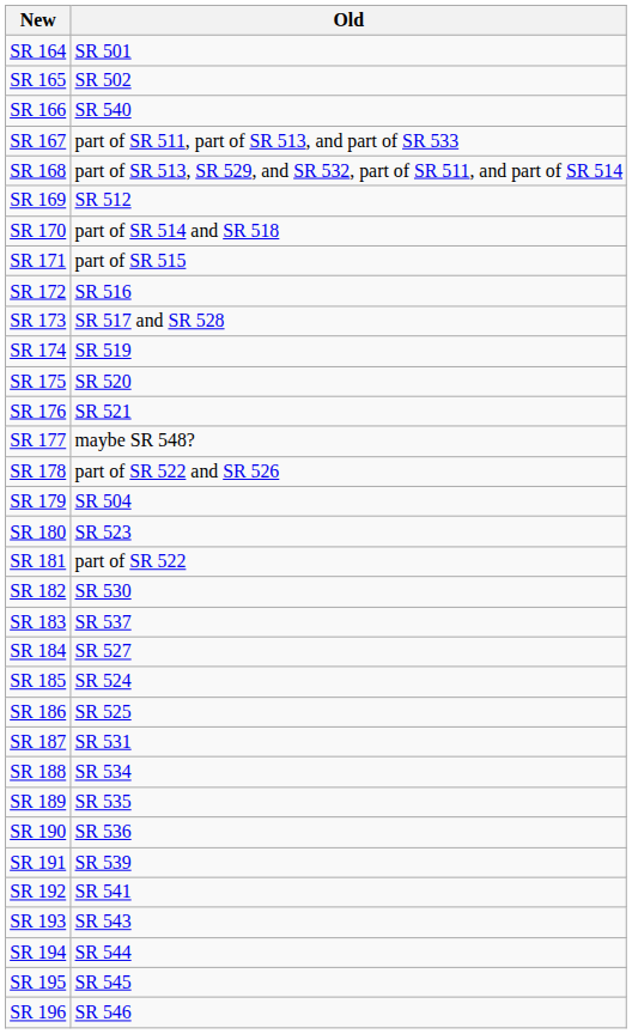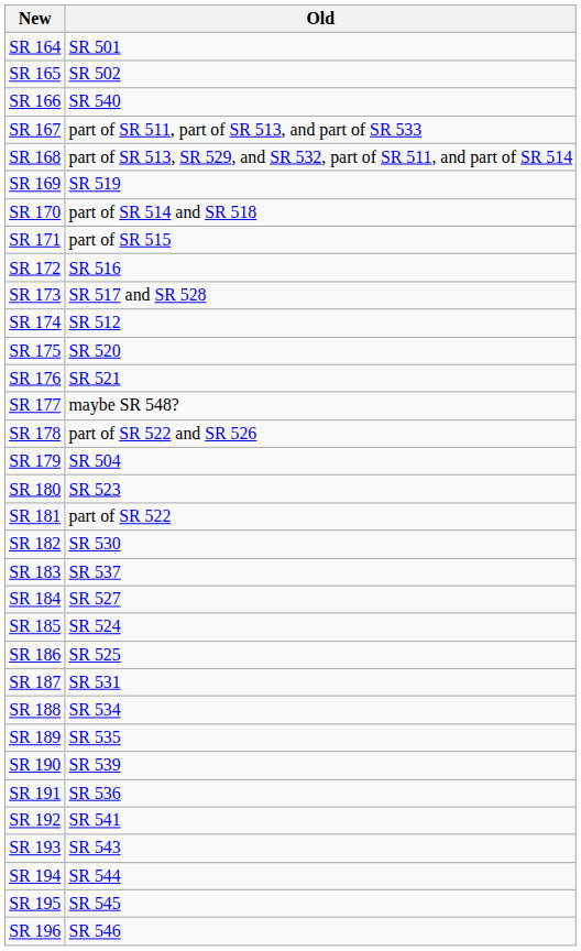 <table class=wikitable>
 <tr>
 <th>New</th>
 <th>Old</th>
 </tr>
 <tr>
 <td><a href='#'>SR 164</a></td>
 <td><a href='#'>SR 501</a></td>
 </tr>
 <tr>
 <td><a href='#'>SR 165</a></td>
 <td><a href='#'>SR 502</a></td>
 </tr>
 <tr>
 <td><a href='#'>SR 166</a></td>
 <td><a href='#'>SR 540</a></td>
 </tr>
 <tr>
 <td><a href='#'>SR 167</a></td>
 <td>part of <a href='#'>SR 511</a>, part of <a href='#'>SR 513</a>, and part of <a href='#'>SR 533</a></td>
 </tr>
 <tr>
 <td><a href='#'>SR 168</a></td>
 <td>part of <a href='#'>SR 513</a>, <a href='#'>SR 529</a>, and <a href='#'>SR 532</a>, part of <a href='#'>SR 511</a>, and part of <a href='#'>SR 514</a></td>
 </tr>
 <tr>
 <td><a href='#'>SR 169</a></td>
-<td><a href='#'>SR 512</a></td>
+<td><a href='#'>SR 519</a></td>
 </tr>
 <tr>
 <td><a href='#'>SR 170</a></td>
 <td>part of <a href='#'>SR 514</a> and <a href='#'>SR 518</a></td>
 </tr>
 <tr>
 <td><a href='#'>SR 171</a></td>
 <td>part of <a href='#'>SR 515</a></td>
 </tr>
 <tr>
 <td><a href='#'>SR 172</a></td>
 <td><a href='#'>SR 516</a></td>
 </tr>
 <tr>
 <td><a href='#'>SR 173</a></td>
 <td><a href='#'>SR 517</a> and <a href='#'>SR 528</a></td>
 </tr>
 <tr>
 <td><a href='#'>SR 174</a></td>
-<td><a href='#'>SR 519</a></td>
+<td><a href='#'>SR 512</a></td>
 </tr>
 <tr>
 <td><a href='#'>SR 175</a></td>
 <td><a href='#'>SR 520</a></td>
 </tr>
 <tr>
 <td><a href='#'>SR 176</a></td>
 <td><a href='#'>SR 521</a></td>
 </tr>
 <tr>
 <td><a href='#'>SR 177</a></td>
 <td>maybe SR 548?</td>
 </tr>
 <tr>
 <td><a href='#'>SR 178</a></td>
 <td>part of <a href='#'>SR 522</a> and <a href='#'>SR 526</a></td>
 </tr>
 <tr>
 <td><a href='#'>SR 179</a></td>
 <td><a href='#'>SR 504</a></td>
 </tr>
 <tr>
 <td><a href='#'>SR 180</a></td>
 <td><a href='#'>SR 523</a></td>
 </tr>
 <tr>
 <td><a href='#'>SR 181</a></td>
 <td>part of <a href='#'>SR 522</a></td>
 </tr>
 <tr>
 <td><a href='#'>SR 182</a></td>
 <td><a href='#'>SR 530</a></td>
 </tr>
 <tr>
 <td><a href='#'>SR 183</a></td>
 <td><a href='#'>SR 537</a></td>
 </tr>
 <tr>
 <td><a href='#'>SR 184</a></td>
 <td><a href='#'>SR 527</a></td>
 </tr>
 <tr>
 <td><a href='#'>SR 185</a></td>
 <td><a href='#'>SR 524</a></td>
 </tr>
 <tr>
 <td><a href='#'>SR 186</a></td>
 <td><a href='#'>SR 525</a></td>
 </tr>
 <tr>
 <td><a href='#'>SR 187</a></td>
 <td><a href='#'>SR 531</a></td>
 </tr>
 <tr>
 <td><a href='#'>SR 188</a></td>
 <td><a href='#'>SR 534</a></td>
 </tr>
 <tr>
 <td><a href='#'>SR 189</a></td>
 <td><a href='#'>SR 535</a></td>
 </tr>
 <tr>
 <td><a href='#'>SR 190</a></td>
-<td><a href='#'>SR 536</a></td>
+<td><a href='#'>SR 539</a></td>
 </tr>
 <tr>
 <td><a href='#'>SR 191</a></td>
-<td><a href='#'>SR 539</a></td>
+<td><a href='#'>SR 536</a></td>
 </tr>
 <tr>
 <td><a href='#'>SR 192</a></td>
 <td><a href='#'>SR 541</a></td>
 </tr>
 <tr>
 <td><a href='#'>SR 193</a></td>
 <td><a href='#'>SR 543</a></td>
 </tr>
 <tr>
 <td><a href='#'>SR 194</a></td>
 <td><a href='#'>SR 544</a></td>
 </tr>
 <tr>
 <td><a href='#'>SR 195</a></td>
 <td><a href='#'>SR 545</a></td>
 </tr>
 <tr>
 <td><a href='#'>SR 196</a></td>
 <td><a href='#'>SR 546</a></td>
 </tr>
 </table>
